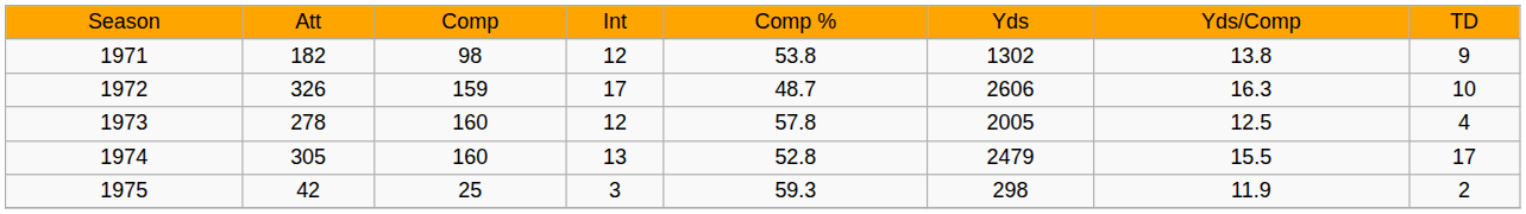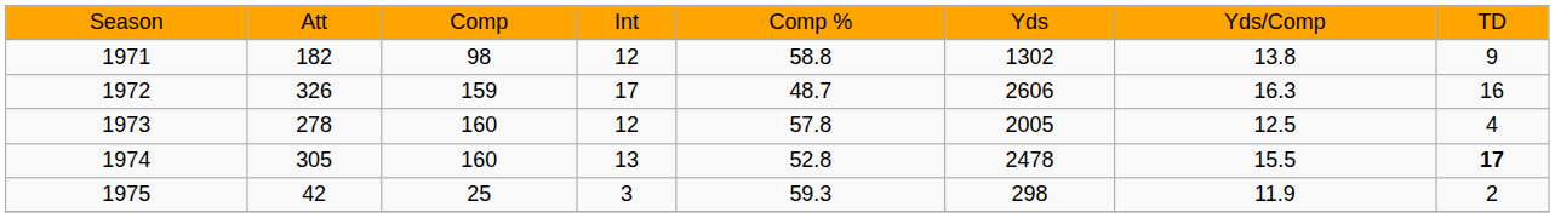 <table class="wikitable" width="90%">
 <tr align="center"  style="background:orange;color:black;">
 <td>Season</td>
 <td>Att</td>
 <td>Comp</td>
 <td>Int</td>
 <td>Comp %</td>
 <td>Yds</td>
 <td>Yds/Comp</td>
 <td>TD</td>
 </tr>
 <tr align="center" bgcolor="">
 <td>1971</td>
 <td>182</td>
 <td>98</td>
 <td>12</td>
-<td>53.8</td>
+<td>58.8</td>
 <td>1302</td>
 <td>13.8</td>
 <td>9</td>
 </tr>
 <tr align="center" bgcolor="">
 <td>1972</td>
 <td>326</td>
 <td>159</td>
 <td>17</td>
 <td>48.7</td>
 <td>2606</td>
 <td>16.3</td>
-<td>10</td>
+<td>16</td>
 </tr>
 <tr align="center" bgcolor="">
 <td>1973</td>
 <td>278</td>
 <td>160</td>
 <td>12</td>
 <td>57.8</td>
 <td>2005</td>
 <td>12.5</td>
 <td>4</td>
 </tr>
 <tr align="center" bgcolor="">
 <td>1974</td>
 <td>305</td>
 <td>160</td>
 <td>13</td>
 <td>52.8</td>
-<td>2479</td>
+<td>2478</td>
 <td>15.5</td>
-<td>17</td>
+<td><strong>17</strong></td>
 </tr>
 <tr align="center" bgcolor="">
 <td>1975</td>
 <td>42</td>
 <td>25</td>
 <td>3</td>
 <td>59.3</td>
 <td>298</td>
 <td>11.9</td>
 <td>2</td>
 </tr>
 <tr align="center" bgcolor="">
 </tr>
 </table>
